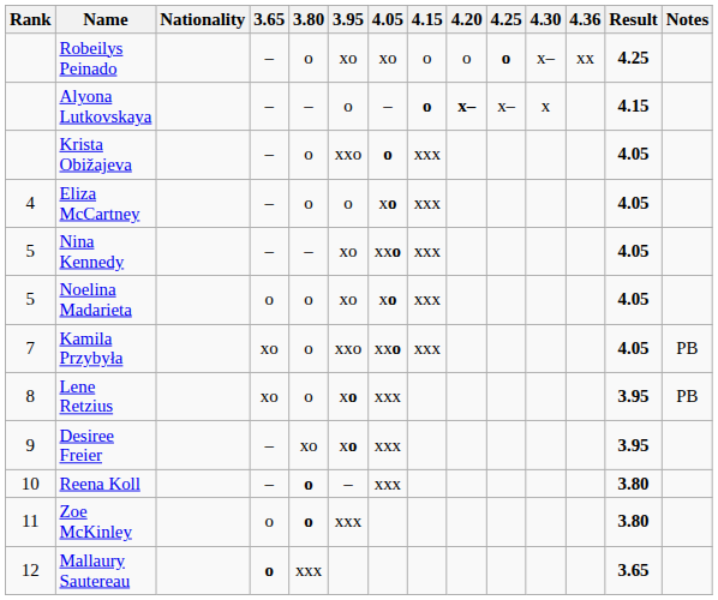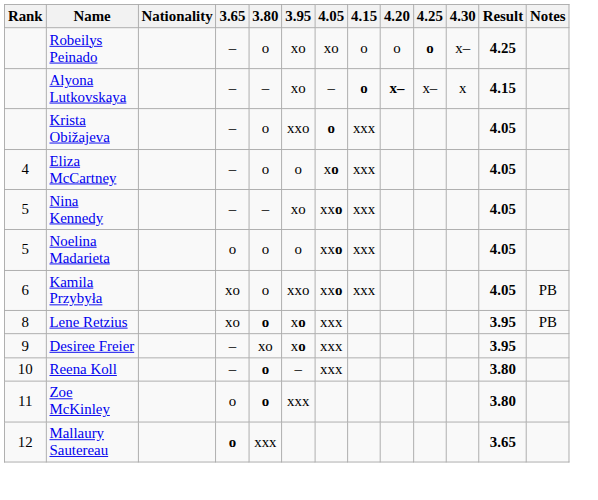 <table class="wikitable sortable" style="text-align:center">
 <tr>
 <th>Rank</th>
 <th>Name</th>
 <th>Nationality</th>
 <th>3.65</th>
 <th>3.80</th>
 <th>3.95</th>
 <th>4.05</th>
 <th>4.15</th>
 <th>4.20</th>
 <th>4.25</th>
 <th>4.30</th>
-<th>4.36</th>
 <th>Result</th>
 <th>Notes</th>
 </tr>
 <tr>
 <td></td>
 <td align=left><a href='#'>Robeilys Peinado</a></td>
 <td align=left></td>
 <td>–</td>
 <td>o</td>
 <td>xo</td>
 <td>xo</td>
 <td>o</td>
 <td>o</td>
 <td><strong>o</strong></td>
 <td>x–</td>
-<td>xx</td>
 <td><strong>4.25</strong></td>
 <td></td>
 </tr>
 <tr>
 <td></td>
 <td align=left><a href='#'>Alyona Lutkovskaya</a></td>
 <td align=left></td>
 <td>–</td>
 <td>–</td>
-<td>o</td>
+<td>xo</td>
 <td>–</td>
 <td><strong>o</strong></td>
 <td><strong>x–</strong></td>
 <td>x–</td>
 <td>x</td>
-<td></td>
 <td><strong>4.15</strong></td>
 <td></td>
 </tr>
 <tr>
 <td></td>
 <td align=left><a href='#'>Krista Obižajeva</a></td>
 <td align=left></td>
 <td>–</td>
 <td>o</td>
 <td>xxo</td>
 <td><strong>o</strong></td>
 <td>xxx</td>
-<td></td>
 <td></td>
 <td></td>
 <td></td>
 <td><strong>4.05</strong></td>
 <td></td>
 </tr>
 <tr>
 <td>4</td>
 <td align=left><a href='#'>Eliza McCartney</a></td>
 <td align=left></td>
 <td>–</td>
 <td>o</td>
 <td>o</td>
 <td>x<strong>o</strong></td>
 <td>xxx</td>
 <td></td>
 <td></td>
 <td></td>
-<td></td>
 <td><strong>4.05</strong></td>
 <td></td>
 </tr>
 <tr>
 <td>5</td>
 <td align=left><a href='#'>Nina Kennedy</a></td>
 <td align=left></td>
 <td>–</td>
 <td>–</td>
 <td>xo</td>
 <td>xx<strong>o</strong></td>
 <td>xxx</td>
 <td></td>
 <td></td>
 <td></td>
-<td></td>
 <td><strong>4.05</strong></td>
 <td></td>
 </tr>
 <tr>
 <td>5</td>
 <td align=left><a href='#'>Noelina Madarieta</a></td>
 <td align=left></td>
 <td>o</td>
 <td>o</td>
-<td>xo</td>
-<td>x<strong>o</strong></td>
+<td>o</td>
+<td>xx<strong>o</strong></td>
 <td>xxx</td>
-<td></td>
 <td></td>
 <td></td>
 <td></td>
 <td><strong>4.05</strong></td>
 <td></td>
 </tr>
 <tr>
-<td>7</td>
+<td>6</td>
 <td align=left><a href='#'>Kamila Przybyła</a></td>
 <td align=left></td>
 <td>xo</td>
 <td>o</td>
 <td>xxo</td>
 <td>xx<strong>o</strong></td>
 <td>xxx</td>
-<td></td>
 <td></td>
 <td></td>
 <td></td>
 <td><strong>4.05</strong></td>
 <td>PB</td>
 </tr>
 <tr>
 <td>8</td>
 <td align=left><a href='#'>Lene Retzius</a></td>
 <td align=left></td>
 <td>xo</td>
-<td>o</td>
+<td><strong>o</strong></td>
 <td>x<strong>o</strong></td>
 <td>xxx</td>
-<td></td>
 <td></td>
 <td></td>
 <td></td>
 <td></td>
 <td><strong>3.95</strong></td>
 <td>PB</td>
 </tr>
 <tr>
 <td>9</td>
 <td align=left><a href='#'>Desiree Freier</a></td>
 <td align=left></td>
 <td>–</td>
 <td>xo</td>
 <td>x<strong>o</strong></td>
 <td>xxx</td>
 <td></td>
 <td></td>
 <td></td>
 <td></td>
-<td></td>
 <td><strong>3.95</strong></td>
 <td></td>
 </tr>
 <tr>
 <td>10</td>
 <td align=left><a href='#'>Reena Koll</a></td>
 <td align=left></td>
 <td>–</td>
 <td><strong>o</strong></td>
 <td>–</td>
 <td>xxx</td>
 <td></td>
 <td></td>
 <td></td>
 <td></td>
-<td></td>
 <td><strong>3.80</strong></td>
 <td></td>
 </tr>
 <tr>
 <td>11</td>
 <td align=left><a href='#'>Zoe McKinley</a></td>
 <td align=left></td>
 <td>o</td>
 <td><strong>o</strong></td>
 <td>xxx</td>
-<td></td>
 <td></td>
 <td></td>
 <td></td>
 <td></td>
 <td></td>
 <td><strong>3.80</strong></td>
 <td></td>
 </tr>
 <tr>
 <td>12</td>
 <td align=left><a href='#'>Mallaury Sautereau</a></td>
 <td align=left></td>
 <td><strong>o</strong></td>
 <td>xxx</td>
 <td></td>
 <td></td>
 <td></td>
 <td></td>
 <td></td>
 <td></td>
-<td></td>
 <td><strong>3.65</strong></td>
 <td></td>
 </tr>
 </table>
